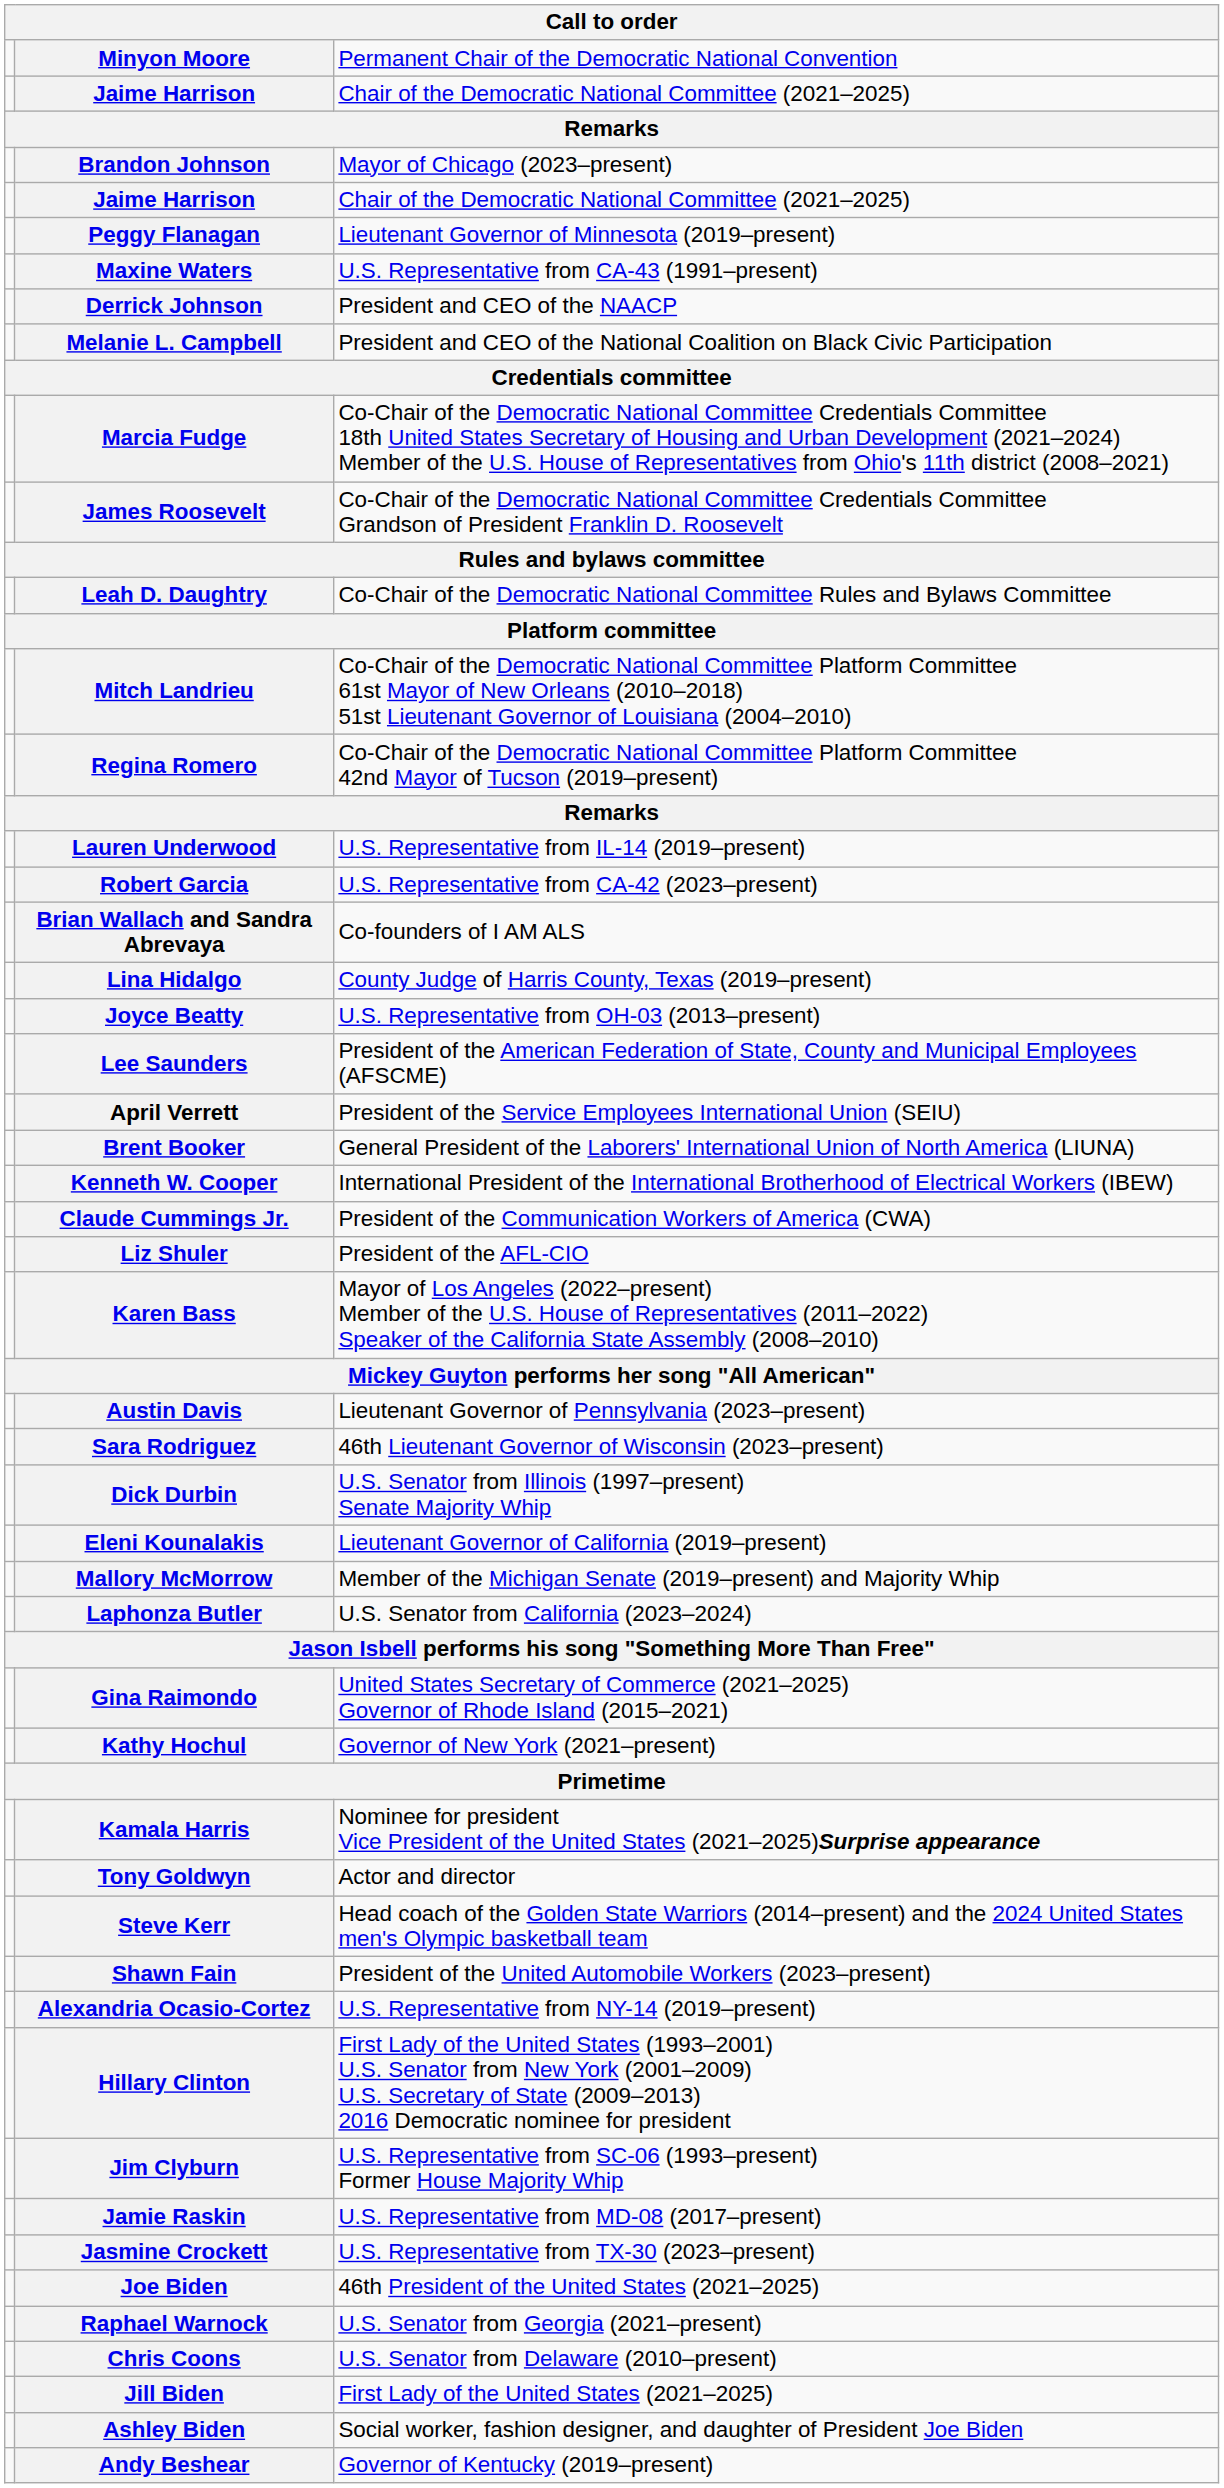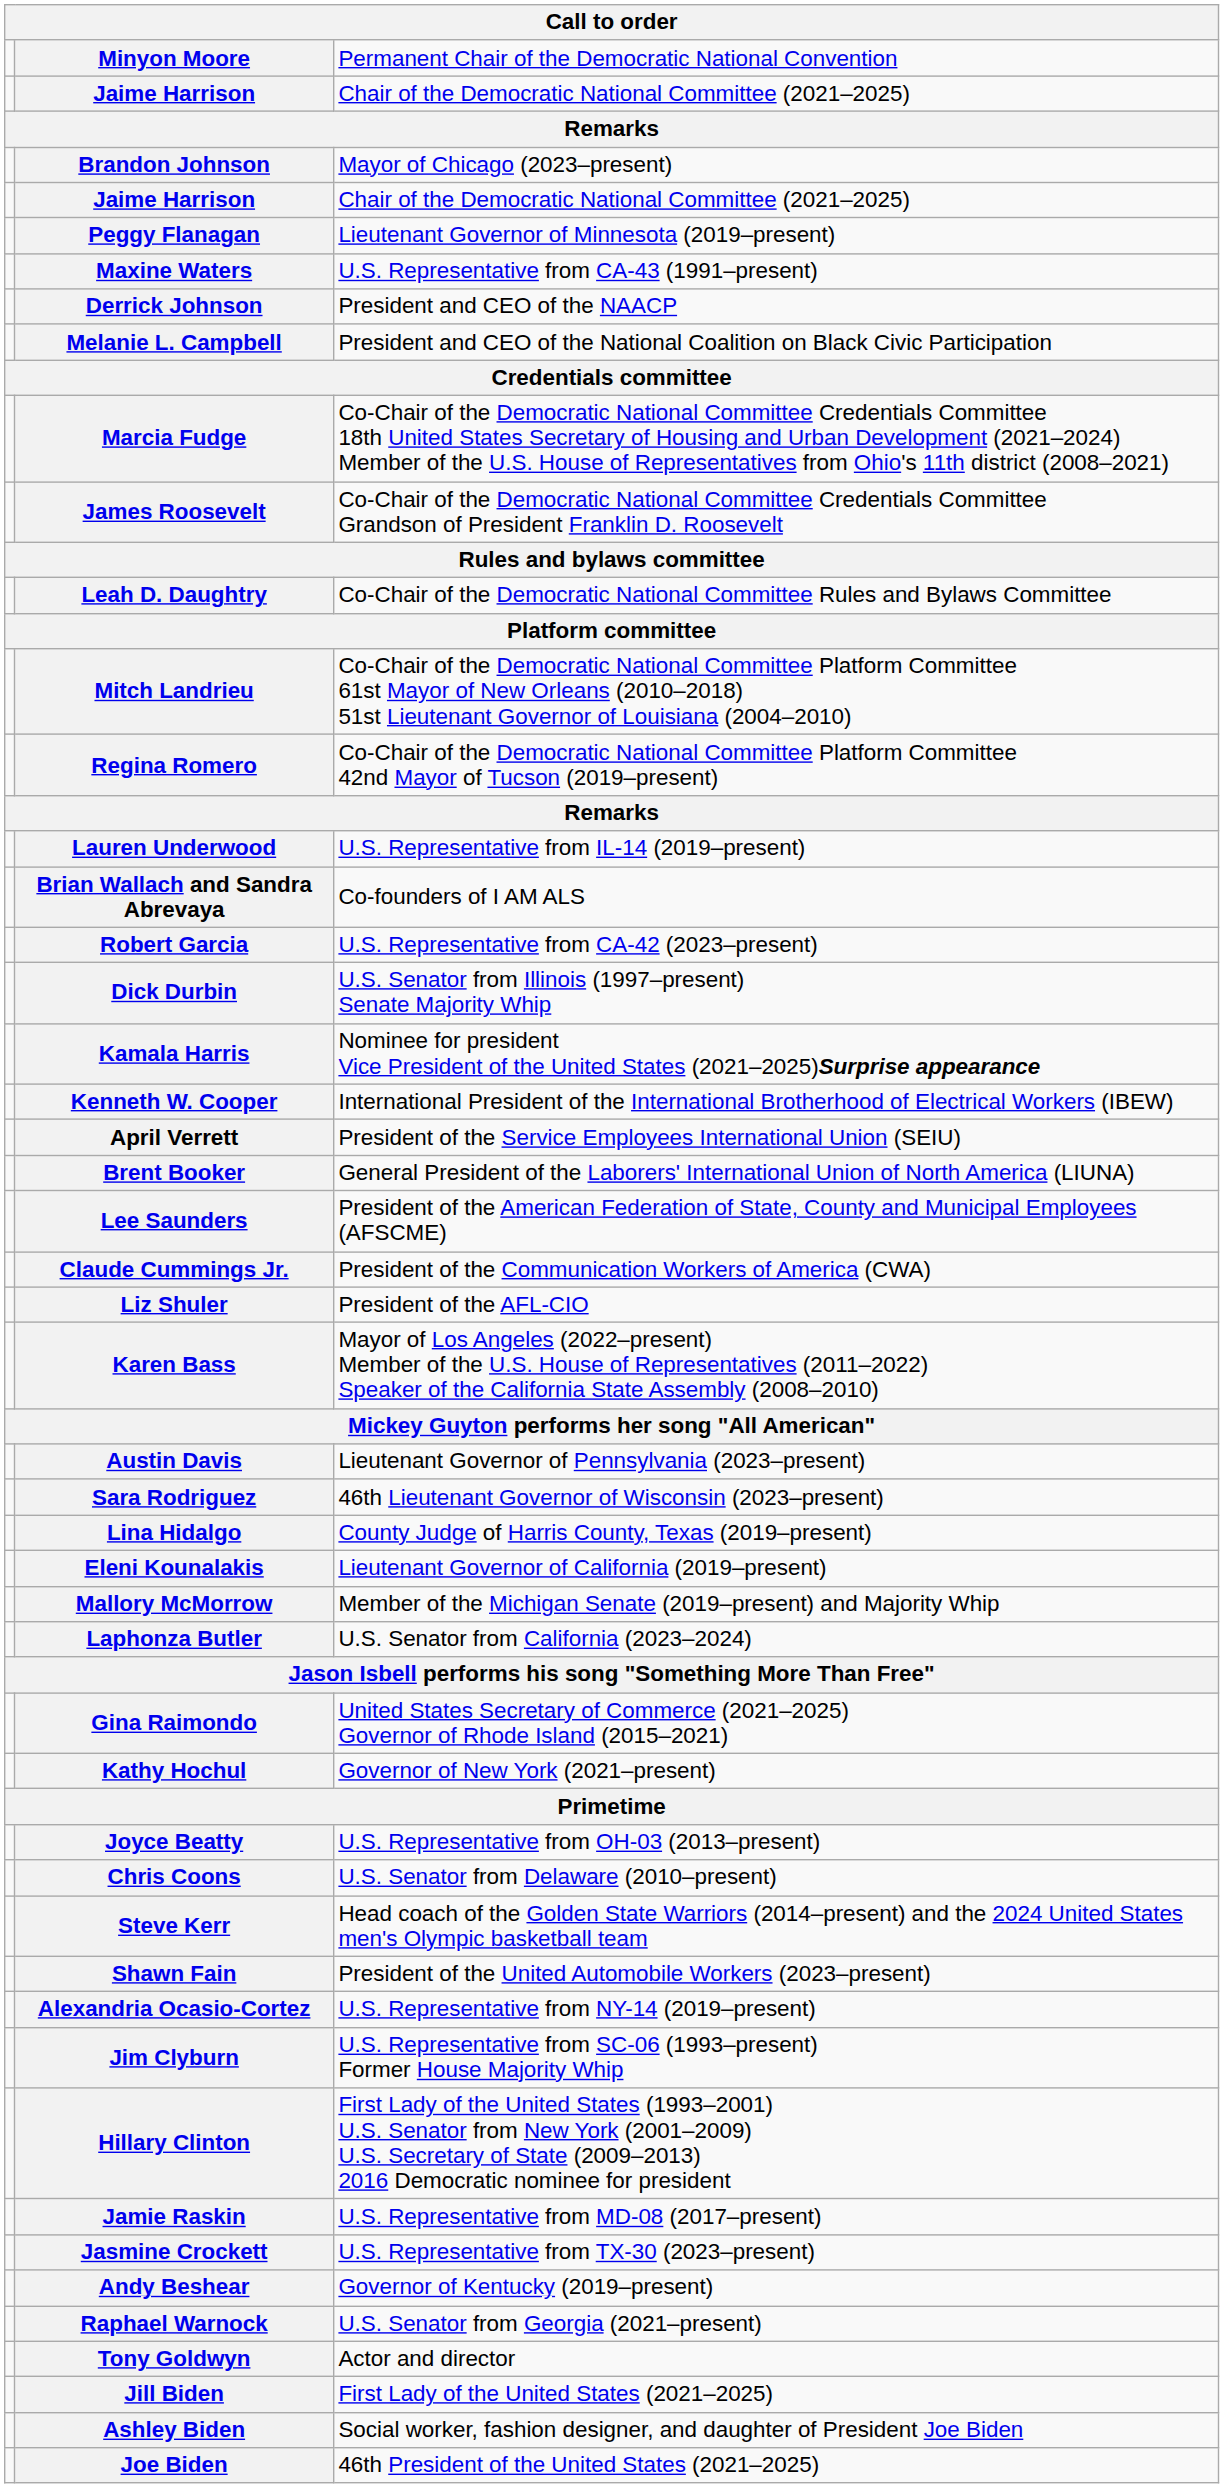 <table class="wikitable">
 <tr>
 <th scope="row" colspan="3">Call to order</th>
 </tr>
 <tr>
 <td></td>
 <th scope="row"><a href='#'>Minyon Moore</a></th>
 <td><a href='#'>Permanent Chair of the Democratic National Convention</a></td>
 </tr>
 <tr>
 <td></td>
 <th scope="row"><a href='#'>Jaime Harrison</a></th>
 <td><a href='#'>Chair of the Democratic National Committee</a> (2021–2025)</td>
 </tr>
 <tr>
 <th scope="row" colspan="3">Remarks</th>
 </tr>
 <tr>
 <td></td>
 <th scope="row"><a href='#'>Brandon Johnson</a></th>
 <td><a href='#'>Mayor of Chicago</a> (2023–present)</td>
 </tr>
 <tr>
 <td></td>
 <th scope="row"><a href='#'>Jaime Harrison</a></th>
 <td><a href='#'>Chair of the Democratic National Committee</a> (2021–2025)</td>
 </tr>
 <tr>
 <td></td>
 <th scope="row"><a href='#'>Peggy Flanagan</a></th>
 <td><a href='#'>Lieutenant Governor of Minnesota</a> (2019–present)</td>
 </tr>
 <tr>
 <td></td>
 <th scope="row"><a href='#'>Maxine Waters</a></th>
 <td><a href='#'>U.S. Representative</a> from <a href='#'>CA-43</a> (1991–present)</td>
 </tr>
 <tr>
 <td></td>
 <th scope="row"><a href='#'>Derrick Johnson</a></th>
 <td>President and CEO of the <a href='#'>NAACP</a></td>
 </tr>
 <tr>
 <td></td>
 <th scope="row"><a href='#'>Melanie L. Campbell</a></th>
 <td>President and CEO of the National Coalition on Black Civic Participation</td>
 </tr>
 <tr>
 <th colspan="3">Credentials committee</th>
 </tr>
 <tr>
 <td></td>
 <th><a href='#'>Marcia Fudge</a></th>
 <td>Co-Chair of the <a href='#'>Democratic National Committee</a> Credentials Committee <br>18th <a href='#'>United States Secretary of Housing and Urban Development</a> (2021–2024)<br>Member of the <a href='#'>U.S. House of Representatives</a> from <a href='#'>Ohio</a>'s <a href='#'>11th</a> district (2008–2021)</td>
 </tr>
 <tr>
 <td></td>
 <th><a href='#'>James Roosevelt</a></th>
 <td>Co-Chair of the <a href='#'>Democratic National Committee</a> Credentials Committee<br>Grandson of President <a href='#'>Franklin D. Roosevelt</a></td>
 </tr>
 <tr>
 <th colspan="3">Rules and bylaws committee</th>
 </tr>
 <tr>
 <td></td>
 <th><a href='#'>Leah D. Daughtry</a></th>
 <td>Co-Chair of the <a href='#'>Democratic National Committee</a> Rules and Bylaws Committee</td>
 </tr>
 <tr>
 <th colspan="3">Platform committee</th>
 </tr>
 <tr>
 <td></td>
 <th><a href='#'>Mitch Landrieu</a></th>
 <td>Co-Chair of the <a href='#'>Democratic National Committee</a> Platform Committee<br>61st <a href='#'>Mayor of New Orleans</a> (2010–2018)<br> 51st <a href='#'>Lieutenant Governor of Louisiana</a> (2004–2010)</td>
 </tr>
 <tr>
 <td></td>
 <th><a href='#'>Regina Romero</a></th>
 <td>Co-Chair of the <a href='#'>Democratic National Committee</a> Platform Committee<br> 42nd <a href='#'>Mayor</a> of <a href='#'>Tucson</a> (2019–present)</td>
 </tr>
 <tr>
 <th colspan="3">Remarks</th>
 </tr>
 <tr>
 <td></td>
 <th scope="row"><a href='#'>Lauren Underwood</a></th>
 <td><a href='#'>U.S. Representative</a> from <a href='#'>IL-14</a> (2019–present)</td>
 </tr>
 <tr>
 <td></td>
+<th><a href='#'>Brian Wallach</a> and Sandra Abrevaya</th>
+<td>Co-founders of I AM ALS</td>
+</tr>
+<tr>
+<td></td>
 <th scope="row"><a href='#'>Robert Garcia</a></th>
 <td><a href='#'>U.S. Representative</a> from <a href='#'>CA-42</a> (2023–present)</td>
 </tr>
 <tr>
 <td></td>
-<th><a href='#'>Brian Wallach</a> and Sandra Abrevaya</th>
-<td>Co-founders of I AM ALS</td>
+<th><a href='#'>Dick Durbin</a></th>
+<td><a href='#'>U.S. Senator</a> from <a href='#'>Illinois</a> (1997–present)<br> <a href='#'>Senate Majority Whip</a></td>
 </tr>
 <tr>
 <td></td>
-<th><a href='#'>Lina Hidalgo</a></th>
-<td><a href='#'>County Judge</a> of <a href='#'>Harris County, Texas</a> (2019–present)</td>
+<th><a href='#'>Kamala Harris</a></th>
+<td>Nominee for president<br><a href='#'>Vice President of the United States</a> (2021–2025)<strong><em>Surprise appearance</em></strong></td>
 </tr>
 <tr>
 <td></td>
-<th><a href='#'>Joyce Beatty</a></th>
-<td><a href='#'>U.S. Representative</a> from <a href='#'>OH-03</a> (2013–present)</td>
-</tr>
-<tr>
-<td></td>
-<th scope="row"><a href='#'>Lee Saunders</a></th>
-<td>President of the <a href='#'>American Federation of State, County and Municipal Employees</a> (AFSCME)</td>
+<th scope="row"><a href='#'>Kenneth W. Cooper</a></th>
+<td>International President of the <a href='#'>International Brotherhood of Electrical Workers</a> (IBEW)</td>
 </tr>
 <tr>
 <td></td>
 <th scope="row">April Verrett</th>
 <td>President of the <a href='#'>Service Employees International Union</a> (SEIU)</td>
 </tr>
 <tr>
 <td></td>
 <th scope="row"><a href='#'>Brent Booker</a></th>
 <td>General President of the <a href='#'>Laborers' International Union of North America</a> (LIUNA)</td>
 </tr>
 <tr>
 <td></td>
-<th scope="row"><a href='#'>Kenneth W. Cooper</a></th>
-<td>International President of the <a href='#'>International Brotherhood of Electrical Workers</a> (IBEW)</td>
+<th scope="row"><a href='#'>Lee Saunders</a></th>
+<td>President of the <a href='#'>American Federation of State, County and Municipal Employees</a> (AFSCME)</td>
 </tr>
 <tr>
 <td></td>
 <th scope="row"><a href='#'>Claude Cummings Jr.</a></th>
 <td>President of the <a href='#'>Communication Workers of America</a> (CWA)</td>
 </tr>
 <tr>
 <td></td>
 <th scope="row"><a href='#'>Liz Shuler</a></th>
 <td>President of the <a href='#'>AFL-CIO</a></td>
 </tr>
 <tr>
 <td></td>
 <th><a href='#'>Karen Bass</a></th>
 <td>Mayor of <a href='#'>Los Angeles</a> (2022–present)<br> Member of the <a href='#'>U.S. House of Representatives</a> (2011–2022)<br> <a href='#'>Speaker of the California State Assembly</a> (2008–2010)</td>
 </tr>
 <tr>
 <th colspan="3"><a href='#'>Mickey Guyton</a> performs her song "All American"</th>
 </tr>
 <tr>
 <td></td>
 <th><a href='#'>Austin Davis</a></th>
 <td>Lieutenant Governor of <a href='#'>Pennsylvania</a> (2023–present)</td>
 </tr>
 <tr>
 <td></td>
 <th><a href='#'>Sara Rodriguez</a></th>
 <td>46th <a href='#'>Lieutenant Governor of Wisconsin</a> (2023–present)</td>
 </tr>
 <tr>
 <td></td>
-<th><a href='#'>Dick Durbin</a></th>
-<td><a href='#'>U.S. Senator</a> from <a href='#'>Illinois</a> (1997–present)<br> <a href='#'>Senate Majority Whip</a></td>
+<th><a href='#'>Lina Hidalgo</a></th>
+<td><a href='#'>County Judge</a> of <a href='#'>Harris County, Texas</a> (2019–present)</td>
 </tr>
 <tr>
 <td></td>
 <th><a href='#'>Eleni Kounalakis</a></th>
 <td><a href='#'>Lieutenant Governor of California</a> (2019–present)</td>
 </tr>
 <tr>
 <td></td>
 <th scope="row"><a href='#'>Mallory McMorrow</a></th>
 <td>Member of the <a href='#'>Michigan Senate</a> (2019–present) and Majority Whip</td>
 </tr>
 <tr>
 <td></td>
 <th><a href='#'>Laphonza Butler</a></th>
 <td>U.S. Senator from <a href='#'>California</a> (2023–2024)</td>
 </tr>
 <tr>
 <th colspan="3"><a href='#'>Jason Isbell</a> performs his song "Something More Than Free"</th>
 </tr>
 <tr>
 <td></td>
 <th scope="row"><a href='#'>Gina Raimondo</a></th>
 <td><a href='#'>United States Secretary of Commerce</a> (2021–2025) <br><a href='#'>Governor of Rhode Island</a> (2015–2021)</td>
 </tr>
 <tr>
 <td></td>
 <th scope="row"><a href='#'>Kathy Hochul</a></th>
 <td><a href='#'>Governor of New York</a> (2021–present)</td>
 </tr>
 <tr>
 <th colspan="3">Primetime</th>
 </tr>
 <tr>
 <td></td>
-<th><a href='#'>Kamala Harris</a></th>
-<td>Nominee for president<br><a href='#'>Vice President of the United States</a> (2021–2025)<strong><em>Surprise appearance</em></strong></td>
+<th><a href='#'>Joyce Beatty</a></th>
+<td><a href='#'>U.S. Representative</a> from <a href='#'>OH-03</a> (2013–present)</td>
 </tr>
 <tr>
 <td></td>
-<th scope="row"><a href='#'>Tony Goldwyn</a></th>
-<td>Actor and director</td>
+<th scope="row"><a href='#'>Chris Coons</a></th>
+<td><a href='#'>U.S. Senator</a> from <a href='#'>Delaware</a> (2010–present)</td>
 </tr>
 <tr>
 <td></td>
 <th><a href='#'>Steve Kerr</a></th>
 <td>Head coach of the <a href='#'>Golden State Warriors</a> (2014–present) and the <a href='#'>2024 United States men's Olympic basketball team</a></td>
 </tr>
 <tr>
 <td></td>
 <th scope="row"><a href='#'>Shawn Fain</a></th>
 <td>President of the <a href='#'>United Automobile Workers</a> (2023–present)</td>
 </tr>
 <tr>
 <td></td>
 <th scope="row"><a href='#'>Alexandria Ocasio-Cortez</a></th>
 <td><a href='#'>U.S. Representative</a> from <a href='#'>NY-14</a> (2019–present)</td>
 </tr>
 <tr>
 <td></td>
-<th scope="row"><a href='#'>Hillary Clinton</a></th>
-<td><a href='#'>First Lady of the United States</a> (1993–2001)<br><a href='#'>U.S. Senator</a> from <a href='#'>New York</a> (2001–2009)<br><a href='#'>U.S. Secretary of State</a> (2009–2013)<br><a href='#'>2016</a> Democratic nominee for president</td>
+<th scope="row"><a href='#'>Jim Clyburn</a></th>
+<td><a href='#'>U.S. Representative</a> from <a href='#'>SC-06</a> (1993–present)<br>Former <a href='#'>House Majority Whip</a></td>
 </tr>
 <tr>
 <td></td>
-<th scope="row"><a href='#'>Jim Clyburn</a></th>
-<td><a href='#'>U.S. Representative</a> from <a href='#'>SC-06</a> (1993–present)<br>Former <a href='#'>House Majority Whip</a></td>
+<th scope="row"><a href='#'>Hillary Clinton</a></th>
+<td><a href='#'>First Lady of the United States</a> (1993–2001)<br><a href='#'>U.S. Senator</a> from <a href='#'>New York</a> (2001–2009)<br><a href='#'>U.S. Secretary of State</a> (2009–2013)<br><a href='#'>2016</a> Democratic nominee for president</td>
 </tr>
 <tr>
 <td></td>
 <th scope="row"><a href='#'>Jamie Raskin</a></th>
 <td><a href='#'>U.S. Representative</a> from <a href='#'>MD-08</a> (2017–present)</td>
 </tr>
 <tr>
 <td></td>
 <th scope="row"><a href='#'>Jasmine Crockett</a></th>
 <td><a href='#'>U.S. Representative</a> from <a href='#'>TX-30</a> (2023–present)</td>
 </tr>
 <tr>
 <td></td>
-<th scope="row"><a href='#'>Joe Biden</a></th>
-<td>46th <a href='#'>President of the United States</a> (2021–2025)</td>
+<th scope="row"><a href='#'>Andy Beshear</a></th>
+<td><a href='#'>Governor of Kentucky</a> (2019–present)</td>
 </tr>
 <tr>
 <td></td>
 <th scope="row"><a href='#'>Raphael Warnock</a></th>
 <td><a href='#'>U.S. Senator</a> from <a href='#'>Georgia</a> (2021–present)</td>
 </tr>
 <tr>
 <td></td>
-<th scope="row"><a href='#'>Chris Coons</a></th>
-<td><a href='#'>U.S. Senator</a> from <a href='#'>Delaware</a> (2010–present)</td>
+<th scope="row"><a href='#'>Tony Goldwyn</a></th>
+<td>Actor and director</td>
 </tr>
 <tr>
 <td></td>
 <th scope="row"><a href='#'>Jill Biden</a></th>
 <td><a href='#'>First Lady of the United States</a> (2021–2025)</td>
 </tr>
 <tr>
 <td></td>
 <th scope="row"><a href='#'>Ashley Biden</a></th>
 <td>Social worker, fashion designer, and daughter of President <a href='#'>Joe Biden</a></td>
 </tr>
 <tr>
 <td></td>
-<th scope="row"><a href='#'>Andy Beshear</a></th>
-<td><a href='#'>Governor of Kentucky</a> (2019–present)</td>
+<th scope="row"><a href='#'>Joe Biden</a></th>
+<td>46th <a href='#'>President of the United States</a> (2021–2025)</td>
 </tr>
 </table>
